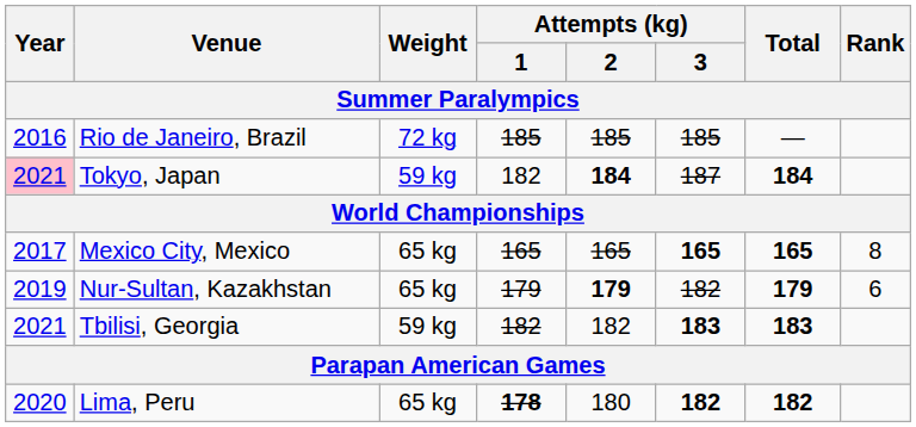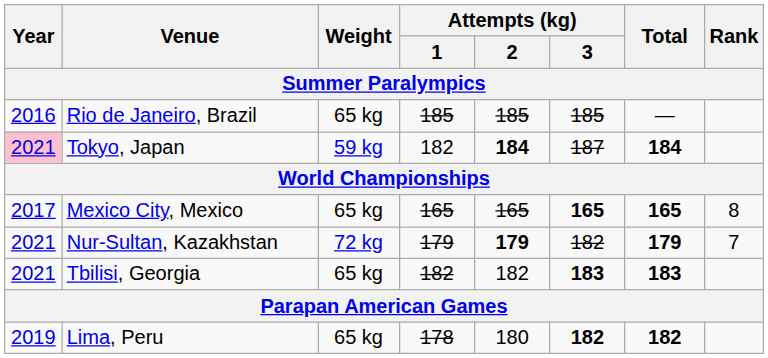 <table class = "wikitable" style="text-align:center;">
 <tr>
 <th rowspan=2 width=40>Year</th>
 <th rowspan=2 width=250>Venue</th>
 <th rowspan=2 width=60>Weight</th>
 <th colspan=3>Attempts (kg)</th>
 <th rowspan=2 width=65>Total</th>
 <th rowspan=2 width=40>Rank</th>
 </tr>
 <tr>
 <th width=65>1</th>
 <th width=65>2</th>
 <th width=65>3</th>
 </tr>
 <tr>
 <th colspan=13><a href='#'>Summer Paralympics</a></th>
 </tr>
 <tr>
 <td><a href='#'>2016</a></td>
 <td align=left><a href='#'>Rio de Janeiro</a>, Brazil</td>
-<td><a href='#'>72 kg</a></td>
+<td>65 kg</td>
 <td><s>185</s></td>
 <td><s>185</s></td>
 <td><s>185</s></td>
 <td>—</td>
 <td><strong></strong></td>
 </tr>
 <tr>
 <td style="background: pink;"><a href='#'>2021</a></td>
 <td align=left><a href='#'>Tokyo</a>, Japan</td>
 <td><a href='#'>59 kg</a></td>
 <td>182</td>
 <td><strong>184</strong></td>
 <td><s>187</s></td>
 <td><strong>184</strong></td>
 <td></td>
 </tr>
 <tr>
 <th colspan=13><a href='#'>World Championships</a></th>
 </tr>
 <tr>
 <td><a href='#'>2017</a></td>
 <td align=left><a href='#'>Mexico City</a>, Mexico</td>
 <td>65 kg</td>
 <td><s>165</s></td>
 <td><s>165</s></td>
 <td><strong>165</strong></td>
 <td><strong>165</strong></td>
 <td>8</td>
 </tr>
 <tr>
-<td><a href='#'>2019</a></td>
+<td><a href='#'>2021</a></td>
 <td align=left><a href='#'>Nur-Sultan</a>, Kazakhstan</td>
-<td>65 kg</td>
+<td><a href='#'>72 kg</a></td>
 <td><s>179</s></td>
 <td><strong>179</strong></td>
 <td><s>182</s></td>
 <td><strong>179</strong></td>
-<td>6</td>
+<td>7</td>
 </tr>
 <tr>
 <td><a href='#'>2021</a></td>
 <td align=left><a href='#'>Tbilisi</a>, Georgia</td>
-<td>59 kg</td>
+<td>65 kg</td>
 <td><s>182</s></td>
 <td>182</td>
 <td><strong>183</strong></td>
 <td><strong>183</strong></td>
 <td></td>
 </tr>
 <tr>
 <th colspan=13><a href='#'>Parapan American Games</a></th>
 </tr>
 <tr>
-<td><a href='#'>2020</a></td>
+<td><a href='#'>2019</a></td>
 <td align=left><a href='#'>Lima</a>, Peru</td>
 <td>65 kg</td>
-<td><strong><s>178</s></strong></td>
+<td><s>178</s></td>
 <td>180</td>
 <td><strong>182</strong></td>
 <td><strong>182</strong></td>
 <td></td>
 </tr>
 </table>
